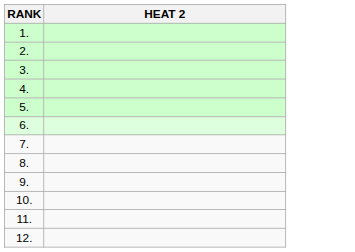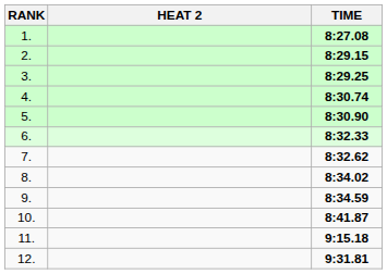 <table class="wikitable" style="border-collapse: collapse; font-size: 90%;">
 <tr>
 <th>RANK</th>
 <th style="width: 20em">HEAT 2</th>
+<th style="width: 5em">TIME</th>
 </tr>
 <tr style="background:#ccffcc;">
 <td align="center">1.</td>
 <td></td>
+<td align="center"><strong>8:27.08</strong></td>
 </tr>
 <tr style="background:#ccffcc;">
 <td align="center">2.</td>
 <td></td>
+<td align="center"><strong>8:29.15</strong></td>
 </tr>
 <tr style="background:#ccffcc;">
 <td align="center">3.</td>
 <td></td>
+<td align="center"><strong>8:29.25</strong></td>
 </tr>
 <tr style="background:#ccffcc;">
 <td align="center">4.</td>
 <td></td>
+<td align="center"><strong>8:30.74</strong></td>
 </tr>
 <tr style="background:#ccffcc;">
 <td align="center">5.</td>
 <td></td>
+<td align="center"><strong>8:30.90</strong></td>
 </tr>
 <tr style="background:#ddffdd;">
 <td align="center">6.</td>
 <td></td>
+<td align="center"><strong>8:32.33</strong></td>
 </tr>
 <tr>
 <td align="center">7.</td>
 <td></td>
+<td align="center"><strong>8:32.62</strong></td>
 </tr>
 <tr>
 <td align="center">8.</td>
 <td></td>
+<td align="center"><strong>8:34.02</strong></td>
 </tr>
 <tr>
 <td align="center">9.</td>
 <td></td>
+<td align="center"><strong>8:34.59</strong></td>
 </tr>
 <tr>
 <td align="center">10.</td>
 <td></td>
+<td align="center"><strong>8:41.87</strong></td>
 </tr>
 <tr>
 <td align="center">11.</td>
 <td></td>
+<td align="center"><strong>9:15.18</strong></td>
 </tr>
 <tr>
 <td align="center">12.</td>
 <td></td>
+<td align="center"><strong>9:31.81</strong></td>
 </tr>
 </table>
